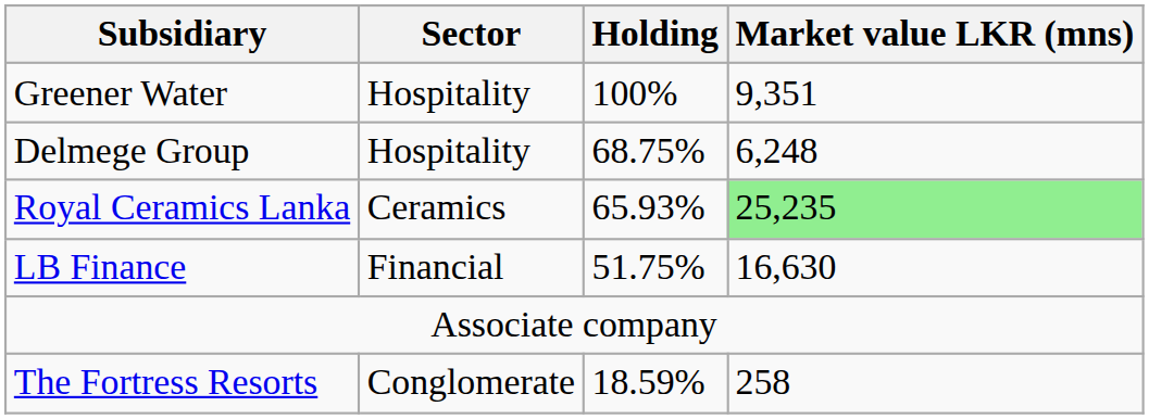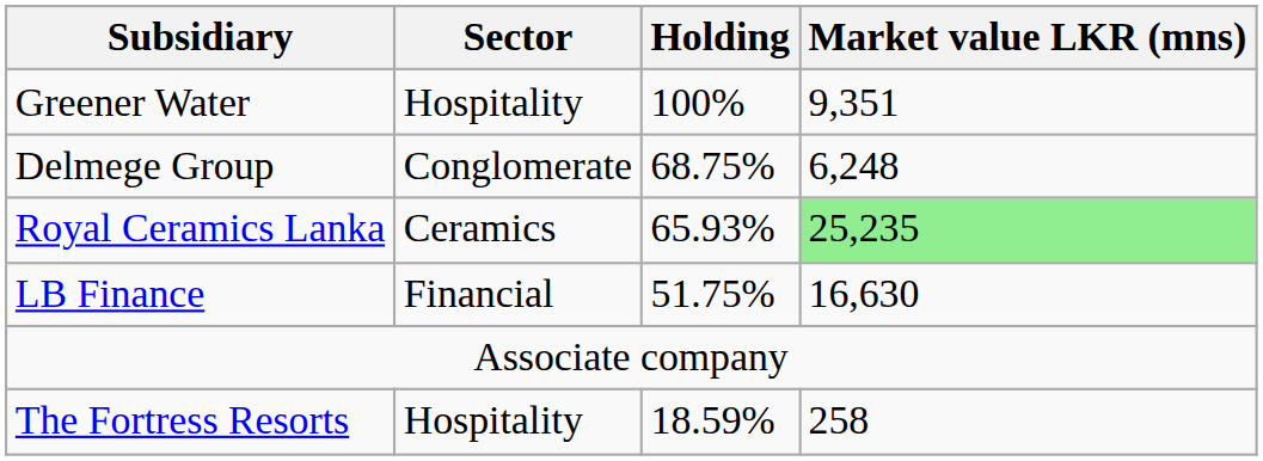 <table class="wikitable">
 <tr>
 <th>Subsidiary</th>
 <th>Sector</th>
 <th>Holding</th>
 <th>Market value LKR (mns)</th>
 </tr>
 <tr>
 <td>Greener Water</td>
 <td>Hospitality</td>
 <td>100%</td>
 <td>9,351</td>
 </tr>
 <tr>
 <td>Delmege Group</td>
-<td>Hospitality</td>
+<td>Conglomerate</td>
 <td>68.75%</td>
 <td>6,248</td>
 </tr>
 <tr>
 <td><a href='#'>Royal Ceramics Lanka</a></td>
 <td>Ceramics</td>
 <td>65.93%</td>
 <td style="background: lightgreen;">25,235</td>
 </tr>
 <tr>
 <td><a href='#'>LB Finance</a></td>
 <td>Financial</td>
 <td>51.75%</td>
 <td>16,630</td>
 </tr>
 <tr>
 <td style="text-align:center;" colspan="4">Associate company</td>
 </tr>
 <tr>
 <td><a href='#'>The Fortress Resorts</a></td>
-<td>Conglomerate</td>
+<td>Hospitality</td>
 <td>18.59%</td>
 <td>258</td>
 </tr>
 </table>
